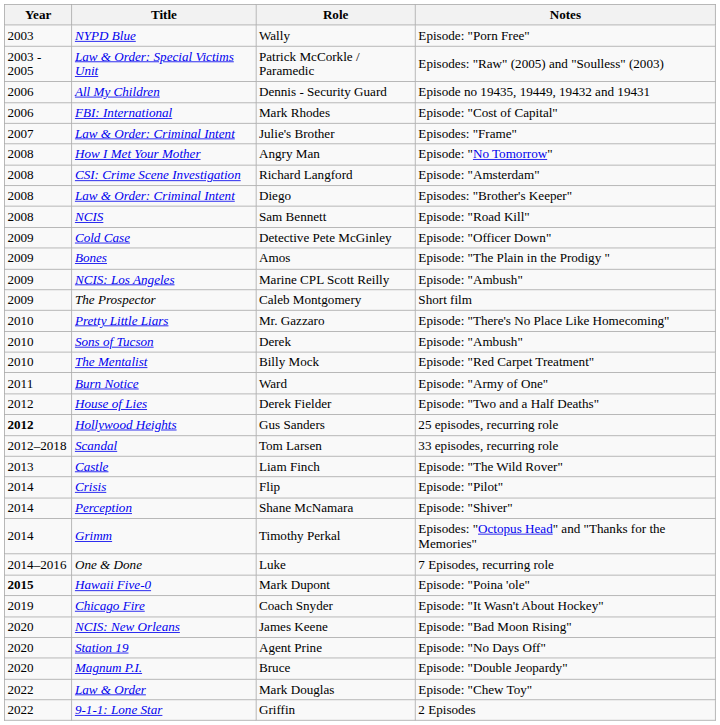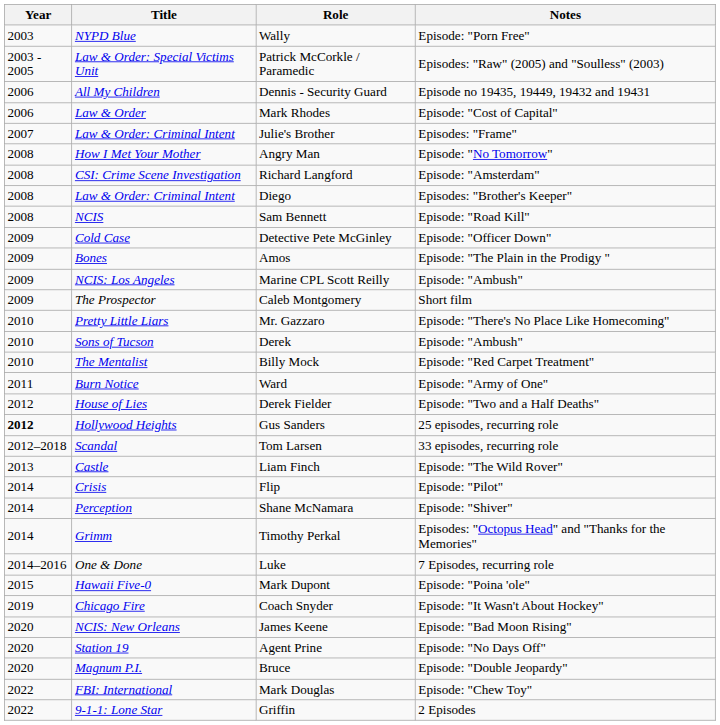 <table class="wikitable sortable">
 <tr>
 <th>Year</th>
 <th>Title</th>
 <th>Role</th>
 <th class="unsortable">Notes</th>
 </tr>
 <tr>
 <td>2003</td>
 <td><em><a href='#'>NYPD Blue</a></em></td>
 <td>Wally</td>
 <td>Episode: "Porn Free"</td>
 </tr>
 <tr>
 <td>2003 - 2005</td>
 <td><em><a href='#'>Law & Order: Special Victims Unit</a></em></td>
 <td>Patrick McCorkle / Paramedic</td>
 <td>Episodes: "Raw" (2005) and "Soulless" (2003)</td>
 </tr>
 <tr>
 <td>2006</td>
 <td><em><a href='#'>All My Children</a></em></td>
 <td>Dennis - Security Guard</td>
 <td>Episode no 19435, 19449, 19432 and 19431</td>
 </tr>
 <tr>
 <td>2006</td>
-<td><em><a href='#'>FBI: International</a></em></td>
+<td><em><a href='#'>Law & Order</a></em></td>
 <td>Mark Rhodes</td>
 <td>Episode: "Cost of Capital"</td>
 </tr>
 <tr>
 <td>2007</td>
 <td><em><a href='#'>Law & Order: Criminal Intent</a></em></td>
 <td>Julie's Brother</td>
 <td>Episodes: "Frame"</td>
 </tr>
 <tr>
 <td>2008</td>
 <td><em><a href='#'>How I Met Your Mother</a></em></td>
 <td>Angry Man</td>
 <td>Episode: "<a href='#'>No Tomorrow</a>"</td>
 </tr>
 <tr>
 <td>2008</td>
 <td><em><a href='#'>CSI: Crime Scene Investigation</a></em></td>
 <td>Richard Langford</td>
 <td>Episode: "Amsterdam"</td>
 </tr>
 <tr>
 <td>2008</td>
 <td><em><a href='#'>Law & Order: Criminal Intent</a></em></td>
 <td>Diego</td>
 <td>Episodes: "Brother's Keeper"</td>
 </tr>
 <tr>
 <td>2008</td>
 <td><em><a href='#'>NCIS</a></em></td>
 <td>Sam Bennett</td>
 <td>Episode: "Road Kill"</td>
 </tr>
 <tr>
 <td>2009</td>
 <td><em><a href='#'>Cold Case </a></em></td>
 <td>Detective Pete McGinley</td>
 <td>Episode: "Officer Down"</td>
 </tr>
 <tr>
 <td>2009</td>
 <td><em><a href='#'>Bones</a></em></td>
 <td>Amos</td>
 <td>Episode: "The Plain in the Prodigy "</td>
 </tr>
 <tr>
 <td>2009</td>
 <td><em><a href='#'>NCIS: Los Angeles</a></em></td>
 <td>Marine CPL Scott Reilly</td>
 <td>Episode: "Ambush"</td>
 </tr>
 <tr>
 <td>2009</td>
 <td><em>The Prospector</em></td>
 <td>Caleb Montgomery</td>
 <td>Short film</td>
 </tr>
 <tr>
 <td>2010</td>
 <td><em><a href='#'>Pretty Little Liars</a></em></td>
 <td>Mr. Gazzaro</td>
 <td>Episode: "There's No Place Like Homecoming"</td>
 </tr>
 <tr>
 <td>2010</td>
 <td><em><a href='#'>Sons of Tucson</a></em></td>
 <td>Derek</td>
 <td>Episode: "Ambush"</td>
 </tr>
 <tr>
 <td>2010</td>
 <td><em><a href='#'>The Mentalist</a></em></td>
 <td>Billy Mock</td>
 <td>Episode: "Red Carpet Treatment"</td>
 </tr>
 <tr>
 <td>2011</td>
 <td><em><a href='#'>Burn Notice</a></em></td>
 <td>Ward</td>
 <td>Episode: "Army of One"</td>
 </tr>
 <tr>
 <td>2012</td>
 <td><em><a href='#'>House of Lies</a></em></td>
 <td>Derek Fielder</td>
 <td>Episode: "Two and a Half Deaths"</td>
 </tr>
 <tr>
 <td><strong>2012</strong></td>
 <td><em><a href='#'>Hollywood Heights</a></em></td>
 <td>Gus Sanders</td>
 <td>25 episodes, recurring role</td>
 </tr>
 <tr>
 <td>2012–2018</td>
 <td><em><a href='#'>Scandal</a></em></td>
 <td>Tom Larsen</td>
 <td>33 episodes, recurring role</td>
 </tr>
 <tr>
 <td>2013</td>
 <td><em><a href='#'>Castle</a></em></td>
 <td>Liam Finch</td>
 <td>Episode: "The Wild Rover"</td>
 </tr>
 <tr>
 <td>2014</td>
 <td><em><a href='#'>Crisis</a></em></td>
 <td>Flip</td>
 <td>Episode: "Pilot"</td>
 </tr>
 <tr>
 <td>2014</td>
 <td><em><a href='#'>Perception</a></em></td>
 <td>Shane McNamara</td>
 <td>Episode: "Shiver"</td>
 </tr>
 <tr>
 <td>2014</td>
 <td><em><a href='#'>Grimm</a></em></td>
 <td>Timothy Perkal</td>
 <td>Episodes: "<a href='#'>Octopus Head</a>" and "Thanks for the Memories"</td>
 </tr>
 <tr>
 <td>2014–2016</td>
 <td><em>One & Done</em></td>
 <td>Luke</td>
 <td>7 Episodes, recurring role</td>
 </tr>
 <tr>
-<td><strong>2015</strong></td>
+<td>2015</td>
 <td><em><a href='#'>Hawaii Five-0</a></em></td>
 <td>Mark Dupont</td>
 <td>Episode: "Poina 'ole"</td>
 </tr>
 <tr>
 <td>2019</td>
 <td><em><a href='#'>Chicago Fire</a></em></td>
 <td>Coach Snyder</td>
 <td>Episode: "It Wasn't About Hockey"</td>
 </tr>
 <tr>
 <td>2020</td>
 <td><em><a href='#'>NCIS: New Orleans</a></em></td>
 <td>James Keene</td>
 <td>Episode: "Bad Moon Rising"</td>
 </tr>
 <tr>
 <td>2020</td>
 <td><em><a href='#'>Station 19</a></em></td>
 <td>Agent Prine</td>
 <td>Episode: "No Days Off"</td>
 </tr>
 <tr>
 <td>2020</td>
 <td><em><a href='#'>Magnum P.I.</a></em></td>
 <td>Bruce</td>
 <td>Episode: "Double Jeopardy"</td>
 </tr>
 <tr>
 <td>2022</td>
-<td><em><a href='#'>Law & Order</a></em></td>
+<td><em><a href='#'>FBI: International</a></em></td>
 <td>Mark Douglas</td>
 <td>Episode: "Chew Toy"</td>
 </tr>
 <tr>
 <td>2022</td>
 <td><em><a href='#'>9-1-1: Lone Star</a></em></td>
 <td>Griffin</td>
 <td>2 Episodes</td>
 </tr>
 </table>
